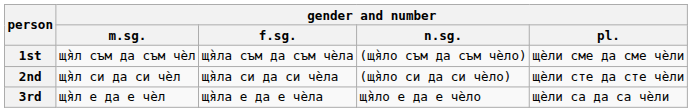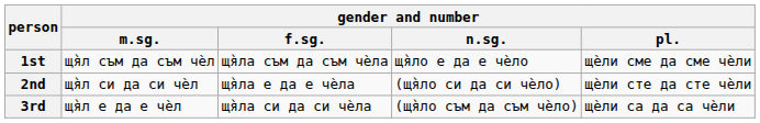 <table class="wikitable">
 <tr>
 <th rowspan="2">person</th>
 <th colspan="4">gender and number</th>
 </tr>
 <tr>
 <th>m.sg.</th>
 <th>f.sg.</th>
 <th>n.sg.</th>
 <th>pl.</th>
 </tr>
 <tr>
 <th>1st</th>
 <td>щя̀л съм да съм чѐл</td>
 <td>щя̀лa съм да съм чѐлa</td>
-<td>(щя̀лo съм да съм чѐлo)</td>
+<td>щя̀лo е да е чѐлo</td>
 <td>щѐли сме да сме чѐли</td>
 </tr>
 <tr>
 <th>2nd</th>
 <td>щя̀л си да си чѐл</td>
-<td>щя̀лa си да си чѐлa</td>
+<td>щя̀лa е да е чѐлa</td>
 <td>(щя̀лo си да си чѐлo)</td>
 <td>щѐли сте да сте чѐли</td>
 </tr>
 <tr>
 <th>3rd</th>
 <td>щя̀л е да е чѐл</td>
-<td>щя̀лa е да е чѐлa</td>
-<td>щя̀лo е да е чѐлo</td>
+<td>щя̀лa си да си чѐлa</td>
+<td>(щя̀лo съм да съм чѐлo)</td>
 <td>щѐли са да са чѐли</td>
 </tr>
 </table>
